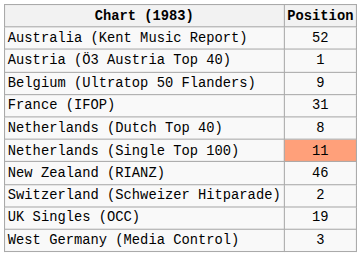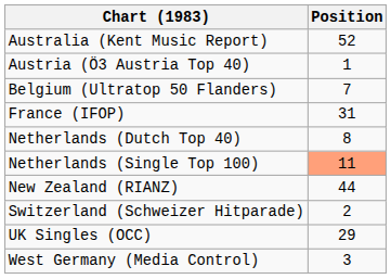 <table class="wikitable sortable">
 <tr>
 <th>Chart (1983)</th>
 <th>Position</th>
 </tr>
 <tr>
 <td>Australia (Kent Music Report)</td>
 <td align="center">52</td>
 </tr>
 <tr>
 <td>Austria (Ö3 Austria Top 40)</td>
 <td align="center">1</td>
 </tr>
 <tr>
 <td>Belgium (Ultratop 50 Flanders)</td>
-<td align="center">9</td>
+<td align="center">7</td>
 </tr>
 <tr>
 <td>France (IFOP)</td>
 <td align="center">31</td>
 </tr>
 <tr>
 <td>Netherlands (Dutch Top 40)</td>
 <td align="center">8</td>
 </tr>
 <tr>
 <td>Netherlands (Single Top 100)</td>
 <td align="center" style="background: lightsalmon;">11</td>
 </tr>
 <tr>
 <td>New Zealand (RIANZ)</td>
-<td align="center">46</td>
+<td align="center">44</td>
 </tr>
 <tr>
 <td>Switzerland (Schweizer Hitparade)</td>
 <td align="center">2</td>
 </tr>
 <tr>
 <td>UK Singles (OCC)</td>
-<td align="center">19</td>
+<td align="center">29</td>
 </tr>
 <tr>
 <td>West Germany (Media Control)</td>
 <td align="center">3</td>
 </tr>
 </table>
